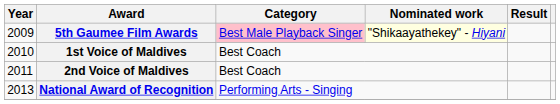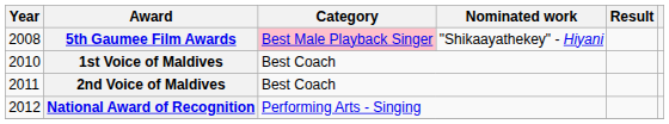 <table class="wikitable plainrowheaders sortable">
 <tr>
 <th scope="col">Year</th>
 <th scope="col">Award</th>
 <th scope="col">Category</th>
 <th scope="col">Nominated work</th>
 <th scope="col">Result</th>
 <th scope="col" class="unsortable"></th>
 </tr>
 <tr>
-<td>2009</td>
+<td>2008</td>
 <th scope="row"><a href='#'>5th Gaumee Film Awards</a></th>
 <td style="background: pink;"><a href='#'>Best Male Playback Singer</a></td>
-<td style="background: lightyellow;">"Shikaayathekey" - <em><a href='#'>Hiyani</a></em></td>
+<td>"Shikaayathekey" - <em><a href='#'>Hiyani</a></em></td>
 <td></td>
 <td style="text-align:center;"></td>
 </tr>
 <tr>
 <td>2010</td>
 <th scope="row">1st Voice of Maldives</th>
 <td colspan="2">Best Coach</td>
 <td></td>
 <td style="text-align:center;"></td>
 </tr>
 <tr>
 <td>2011</td>
 <th scope="row">2nd Voice of Maldives</th>
 <td colspan="2">Best Coach</td>
 <td></td>
 <td style="text-align:center;"></td>
 </tr>
 <tr>
-<td>2013</td>
+<td>2012</td>
 <th scope="row"><a href='#'>National Award of Recognition</a></th>
 <td colspan="2"><a href='#'>Performing Arts - Singing</a></td>
 <td></td>
 <td style="text-align:center;"></td>
 </tr>
 <tr>
 </tr>
 </table>
